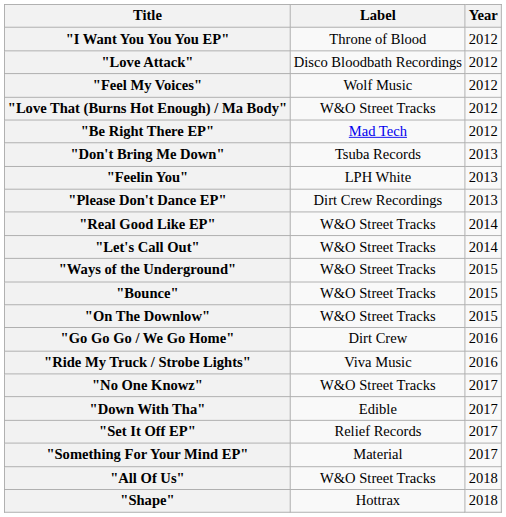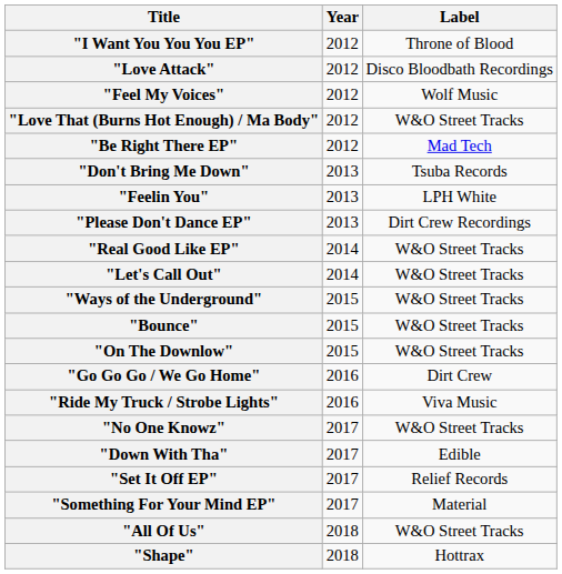 <table class="wikitable plainrowheaders" style="text-align:center;">
 <tr>
 <th scope="col">Title</th>
+<th scope="col">Year</th>
 <th scope="col">Label</th>
-<th scope="col">Year</th>
 </tr>
 <tr>
 <th scope="row">"I Want You You You EP"</th>
+<td>2012</td>
 <td>Throne of Blood</td>
-<td>2012</td>
 </tr>
 <tr>
 <th scope="row">"Love Attack"</th>
+<td>2012</td>
 <td>Disco Bloodbath Recordings</td>
-<td>2012</td>
 </tr>
 <tr>
 <th scope="row">"Feel My Voices"</th>
+<td>2012</td>
 <td>Wolf Music</td>
-<td>2012</td>
 </tr>
 <tr>
 <th scope="row">"Love That (Burns Hot Enough) / Ma Body"</th>
+<td>2012</td>
 <td>W&O Street Tracks</td>
-<td>2012</td>
 </tr>
 <tr>
 <th scope="row">"Be Right There EP"</th>
+<td>2012</td>
 <td><a href='#'>Mad Tech</a></td>
-<td>2012</td>
 </tr>
 <tr>
 <th scope="row">"Don't Bring Me Down"</th>
+<td>2013</td>
 <td>Tsuba Records</td>
-<td>2013</td>
 </tr>
 <tr>
 <th scope="row">"Feelin You"</th>
+<td>2013</td>
 <td>LPH White</td>
-<td>2013</td>
 </tr>
 <tr>
 <th scope="row">"Please Don't Dance EP"</th>
+<td>2013</td>
 <td>Dirt Crew Recordings</td>
-<td>2013</td>
 </tr>
 <tr>
 <th scope="row">"Real Good Like EP"</th>
+<td>2014</td>
 <td>W&O Street Tracks</td>
-<td>2014</td>
 </tr>
 <tr>
 <th scope="row">"Let's Call Out"</th>
+<td>2014</td>
 <td>W&O Street Tracks</td>
-<td>2014</td>
 </tr>
 <tr>
 <th scope="row">"Ways of the Underground"</th>
+<td>2015</td>
 <td>W&O Street Tracks</td>
-<td>2015</td>
 </tr>
 <tr>
 <th scope="row">"Bounce"</th>
+<td>2015</td>
 <td>W&O Street Tracks</td>
-<td>2015</td>
 </tr>
 <tr>
 <th scope="row">"On The Downlow"</th>
+<td>2015</td>
 <td>W&O Street Tracks</td>
-<td>2015</td>
 </tr>
 <tr>
 <th scope="row">"Go Go Go / We Go Home"</th>
+<td>2016</td>
 <td>Dirt Crew</td>
-<td>2016</td>
 </tr>
 <tr>
 <th scope="row">"Ride My Truck / Strobe Lights"</th>
+<td>2016</td>
 <td>Viva Music</td>
-<td>2016</td>
 </tr>
 <tr>
 <th scope="row">"No One Knowz"</th>
+<td>2017</td>
 <td>W&O Street Tracks</td>
-<td>2017</td>
 </tr>
 <tr>
 <th scope="row">"Down With Tha"</th>
+<td>2017</td>
 <td>Edible</td>
-<td>2017</td>
 </tr>
 <tr>
 <th scope="row">"Set It Off EP"</th>
+<td>2017</td>
 <td>Relief Records</td>
-<td>2017</td>
 </tr>
 <tr>
 <th scope="row">"Something For Your Mind EP"</th>
+<td>2017</td>
 <td>Material</td>
-<td>2017</td>
 </tr>
 <tr>
 <th scope="row">"All Of Us"</th>
+<td>2018</td>
 <td>W&O Street Tracks</td>
-<td>2018</td>
 </tr>
 <tr>
 <th scope="row">"Shape"</th>
+<td>2018</td>
 <td>Hottrax</td>
-<td>2018</td>
 </tr>
 </table>
